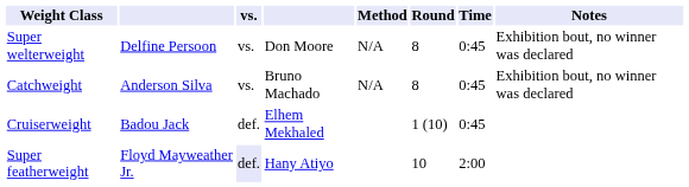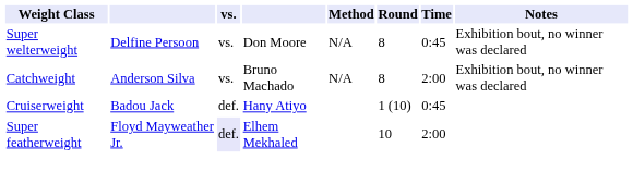 <table class="toccolours" style="font-size: 85%;">
 <tr>
 <th style="background:#e6e8fa; color:#000; text-align:center;">Weight Class</th>
 <th style="background:#e6e8fa; color:#000; text-align:center;"></th>
 <th style="background:#e6e8fa; color:#000; text-align:center;">vs.</th>
 <th style="background:#e6e8fa; color:#000; text-align:center;"></th>
 <th style="background:#e6e8fa; color:#000; text-align:center;">Method</th>
 <th style="background:#e6e8fa; color:#000; text-align:center;">Round</th>
 <th style="background:#e6e8fa; color:#000; text-align:center;">Time</th>
 <th style="background:#e6e8fa; color:#000; text-align:center;">Notes</th>
 </tr>
 <tr>
 <td><a href='#'>Super welterweight</a></td>
 <td><a href='#'>Delfine Persoon</a></td>
 <td>vs.</td>
 <td>Don Moore</td>
 <td>N/A</td>
 <td>8</td>
 <td>0:45</td>
 <td>Exhibition bout, no winner was declared</td>
 </tr>
 <tr>
 <td><a href='#'>Catchweight</a></td>
 <td><a href='#'>Anderson Silva</a></td>
 <td>vs.</td>
 <td>Bruno Machado</td>
 <td>N/A</td>
 <td>8</td>
-<td>0:45</td>
+<td>2:00</td>
 <td>Exhibition bout, no winner was declared</td>
 </tr>
 <tr>
 <td><a href='#'>Cruiserweight</a></td>
 <td><a href='#'>Badou Jack</a></td>
 <td>def.</td>
-<td><a href='#'>Elhem Mekhaled</a></td>
+<td><a href='#'>Hany Atiyo</a></td>
 <td></td>
 <td>1 (10)</td>
 <td>0:45</td>
 <td></td>
 </tr>
 <tr>
 <td><a href='#'>Super featherweight</a></td>
 <td><a href='#'>Floyd Mayweather Jr.</a></td>
 <td style="background: lavender;">def.</td>
-<td><a href='#'>Hany Atiyo</a></td>
+<td><a href='#'>Elhem Mekhaled</a></td>
 <td></td>
 <td>10</td>
 <td>2:00</td>
 <td></td>
 </tr>
 </table>
